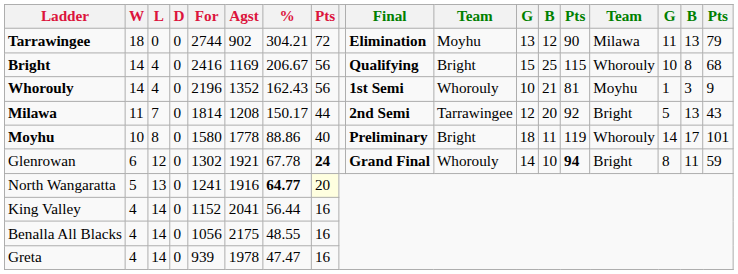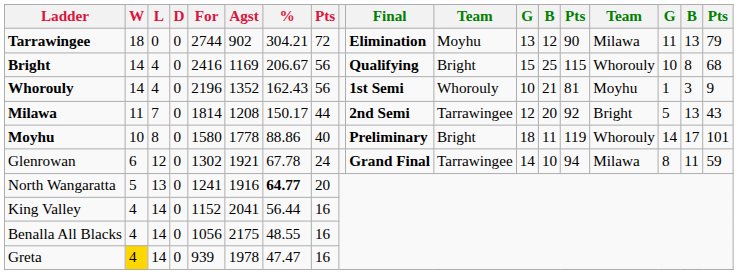 <table class="wikitable">
 <tr>
 <th style="color:crimson">Ladder</th>
 <th style="color:crimson">W</th>
 <th style="color:crimson">L</th>
 <th style="color:crimson">D</th>
 <th style="color:crimson">For</th>
 <th style="color:crimson">Agst</th>
 <th style="color:crimson">%</th>
 <th style="color:crimson">Pts</th>
 <th></th>
 <th style="color:green">Final</th>
 <th style="color:green">Team</th>
 <th style="color:green">G</th>
 <th style="color:green">B</th>
 <th style="color:green">Pts</th>
 <th style="color:green">Team</th>
 <th style="color:green">G</th>
 <th style="color:green">B</th>
 <th style="color:green">Pts</th>
 </tr>
 <tr>
 <td><strong>Tarrawingee</strong></td>
 <td>18</td>
 <td>0</td>
 <td>0</td>
 <td>2744</td>
 <td>902</td>
 <td>304.21</td>
 <td>72</td>
 <td></td>
 <td><strong>Elimination</strong></td>
 <td>Moyhu</td>
 <td>13</td>
 <td>12</td>
 <td>90</td>
 <td>Milawa</td>
 <td>11</td>
 <td>13</td>
 <td>79</td>
 </tr>
 <tr>
 <td><strong>Bright</strong></td>
 <td>14</td>
 <td>4</td>
 <td>0</td>
 <td>2416</td>
 <td>1169</td>
 <td>206.67</td>
 <td>56</td>
 <td></td>
 <td><strong>Qualifying</strong></td>
 <td>Bright</td>
 <td>15</td>
 <td>25</td>
 <td>115</td>
 <td>Whorouly</td>
 <td>10</td>
 <td>8</td>
 <td>68</td>
 </tr>
 <tr>
 <td><strong>Whorouly</strong></td>
 <td>14</td>
 <td>4</td>
 <td>0</td>
 <td>2196</td>
 <td>1352</td>
 <td>162.43</td>
 <td>56</td>
 <td></td>
 <td><strong>1st Semi</strong></td>
 <td>Whorouly</td>
 <td>10</td>
 <td>21</td>
 <td>81</td>
 <td>Moyhu</td>
 <td>1</td>
 <td>3</td>
 <td>9</td>
 </tr>
 <tr>
 <td><strong>Milawa</strong></td>
 <td>11</td>
 <td>7</td>
 <td>0</td>
 <td>1814</td>
 <td>1208</td>
 <td>150.17</td>
 <td>44</td>
 <td></td>
 <td><strong>2nd Semi</strong></td>
 <td>Tarrawingee</td>
 <td>12</td>
 <td>20</td>
 <td>92</td>
 <td>Bright</td>
 <td>5</td>
 <td>13</td>
 <td>43</td>
 </tr>
 <tr>
 <td><strong>Moyhu</strong></td>
 <td>10</td>
 <td>8</td>
 <td>0</td>
 <td>1580</td>
 <td>1778</td>
 <td>88.86</td>
 <td>40</td>
 <td></td>
 <td><strong>Preliminary</strong></td>
 <td>Bright</td>
 <td>18</td>
 <td>11</td>
 <td>119</td>
 <td>Whorouly</td>
 <td>14</td>
 <td>17</td>
 <td>101</td>
 </tr>
 <tr>
 <td>Glenrowan</td>
 <td>6</td>
 <td>12</td>
 <td>0</td>
 <td>1302</td>
 <td>1921</td>
 <td>67.78</td>
-<td><strong>24</strong></td>
+<td>24</td>
 <td></td>
 <td><strong>Grand Final</strong></td>
-<td>Whorouly</td>
+<td>Tarrawingee</td>
 <td>14</td>
 <td>10</td>
-<td><strong>94</strong></td>
-<td>Bright</td>
+<td>94</td>
+<td>Milawa</td>
 <td>8</td>
 <td>11</td>
 <td>59</td>
 </tr>
 <tr>
 <td>North Wangaratta</td>
 <td>5</td>
 <td>13</td>
 <td>0</td>
 <td>1241</td>
 <td>1916</td>
 <td><strong>64.77</strong></td>
-<td style="background: lightyellow;">20</td>
+<td>20</td>
 </tr>
 <tr>
 <td>King Valley</td>
 <td>4</td>
 <td>14</td>
 <td>0</td>
 <td>1152</td>
 <td>2041</td>
 <td>56.44</td>
 <td>16</td>
 </tr>
 <tr>
 <td>Benalla All Blacks</td>
 <td>4</td>
 <td>14</td>
 <td>0</td>
 <td>1056</td>
 <td>2175</td>
 <td>48.55</td>
 <td>16</td>
 </tr>
 <tr>
 <td>Greta</td>
-<td>4</td>
+<td style="background: gold;">4</td>
 <td>14</td>
 <td>0</td>
 <td>939</td>
 <td>1978</td>
 <td>47.47</td>
 <td>16</td>
 </tr>
 </table>
